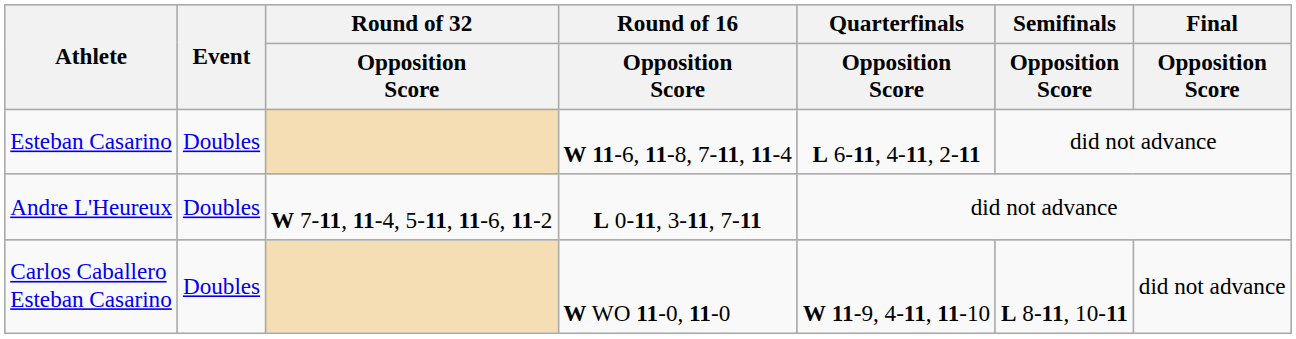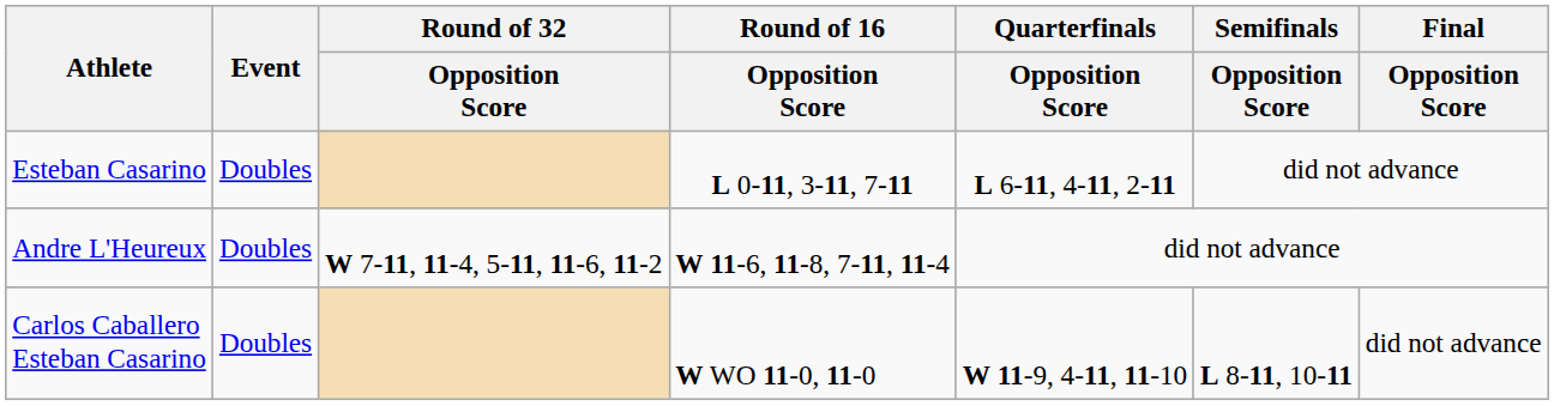 <table class="wikitable" border="1" style="font-size:90%">
 <tr>
 <th rowspan=2>Athlete</th>
 <th rowspan=2>Event</th>
 <th>Round of 32</th>
 <th>Round of 16</th>
 <th>Quarterfinals</th>
 <th>Semifinals</th>
 <th>Final</th>
 </tr>
 <tr>
 <th>Opposition<br>Score</th>
 <th>Opposition<br>Score</th>
 <th>Opposition<br>Score</th>
 <th>Opposition<br>Score</th>
 <th>Opposition<br>Score</th>
 </tr>
 <tr>
 <td><a href='#'>Esteban Casarino</a></td>
 <td><a href='#'>Doubles</a></td>
 <td bgcolor=wheat></td>
-<td align=center><br><strong>W</strong> <strong>11</strong>-6, <strong>11</strong>-8, 7-<strong>11</strong>, <strong>11</strong>-4</td>
+<td align=center><br><strong>L</strong> 0-<strong>11</strong>, 3-<strong>11</strong>, 7-<strong>11</strong></td>
 <td align=center><br><strong>L</strong> 6-<strong>11</strong>, 4-<strong>11</strong>, 2-<strong>11</strong></td>
 <td align="center" colspan="7">did not advance</td>
 </tr>
 <tr>
 <td><a href='#'>Andre L'Heureux</a></td>
 <td><a href='#'>Doubles</a></td>
 <td align=center><br><strong>W</strong> 7-<strong>11</strong>, <strong>11</strong>-4, 5-<strong>11</strong>, <strong>11</strong>-6, <strong>11</strong>-2</td>
-<td align=center><br><strong>L</strong> 0-<strong>11</strong>, 3-<strong>11</strong>, 7-<strong>11</strong></td>
+<td align=center><br><strong>W</strong> <strong>11</strong>-6, <strong>11</strong>-8, 7-<strong>11</strong>, <strong>11</strong>-4</td>
 <td align="center" colspan="7">did not advance</td>
 </tr>
 <tr>
 <td><a href='#'>Carlos Caballero</a><br><a href='#'>Esteban Casarino</a></td>
 <td><a href='#'>Doubles</a></td>
 <td bgcolor=wheat></td>
 <td><br><br><strong>W</strong> WO <strong>11</strong>-0, <strong>11</strong>-0</td>
 <td><br><br><strong>W</strong> <strong>11</strong>-9, 4-<strong>11</strong>, <strong>11</strong>-10</td>
 <td><br><br><strong>L</strong> 8-<strong>11</strong>, 10-<strong>11</strong><br></td>
 <td align="center" colspan="7">did not advance</td>
 </tr>
 </table>
